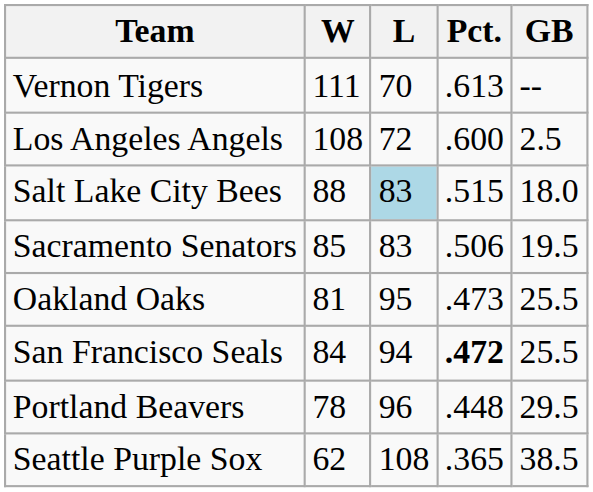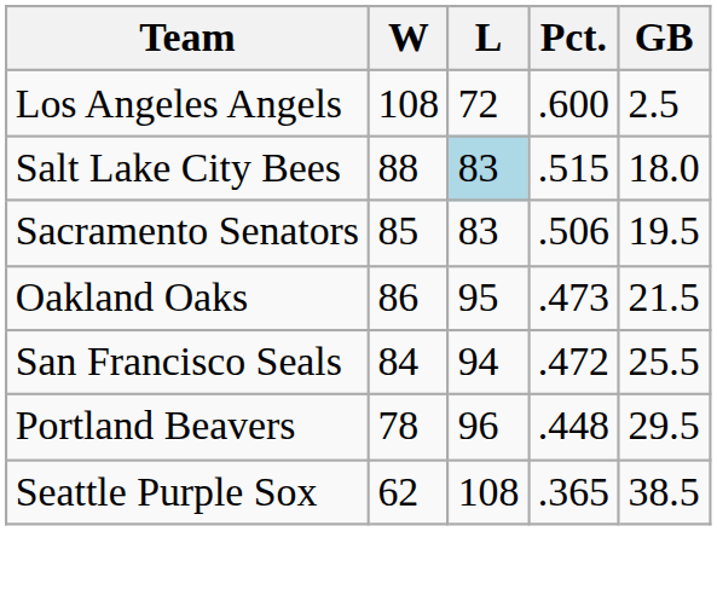 <table class="wikitable">
 <tr>
 <th>Team</th>
 <th>W</th>
 <th>L</th>
 <th>Pct.</th>
 <th>GB</th>
-</tr>
-<tr>
-<td>Vernon Tigers</td>
-<td>111</td>
-<td>70</td>
-<td>.613</td>
-<td>--</td>
 </tr>
 <tr>
 <td>Los Angeles Angels</td>
 <td>108</td>
 <td>72</td>
 <td>.600</td>
 <td>2.5</td>
 </tr>
 <tr>
 <td>Salt Lake City Bees</td>
 <td>88</td>
 <td style="background: lightblue;">83</td>
 <td>.515</td>
 <td>18.0</td>
 </tr>
 <tr>
 <td>Sacramento Senators</td>
 <td>85</td>
 <td>83</td>
 <td>.506</td>
 <td>19.5</td>
 </tr>
 <tr>
 <td>Oakland Oaks</td>
-<td>81</td>
+<td>86</td>
 <td>95</td>
 <td>.473</td>
-<td>25.5</td>
+<td>21.5</td>
 </tr>
 <tr>
 <td>San Francisco Seals</td>
 <td>84</td>
 <td>94</td>
-<td><strong>.472</strong></td>
+<td>.472</td>
 <td>25.5</td>
 </tr>
 <tr>
 <td>Portland Beavers</td>
 <td>78</td>
 <td>96</td>
 <td>.448</td>
 <td>29.5</td>
 </tr>
 <tr>
 <td>Seattle Purple Sox</td>
 <td>62</td>
 <td>108</td>
 <td>.365</td>
 <td>38.5</td>
 </tr>
 </table>
